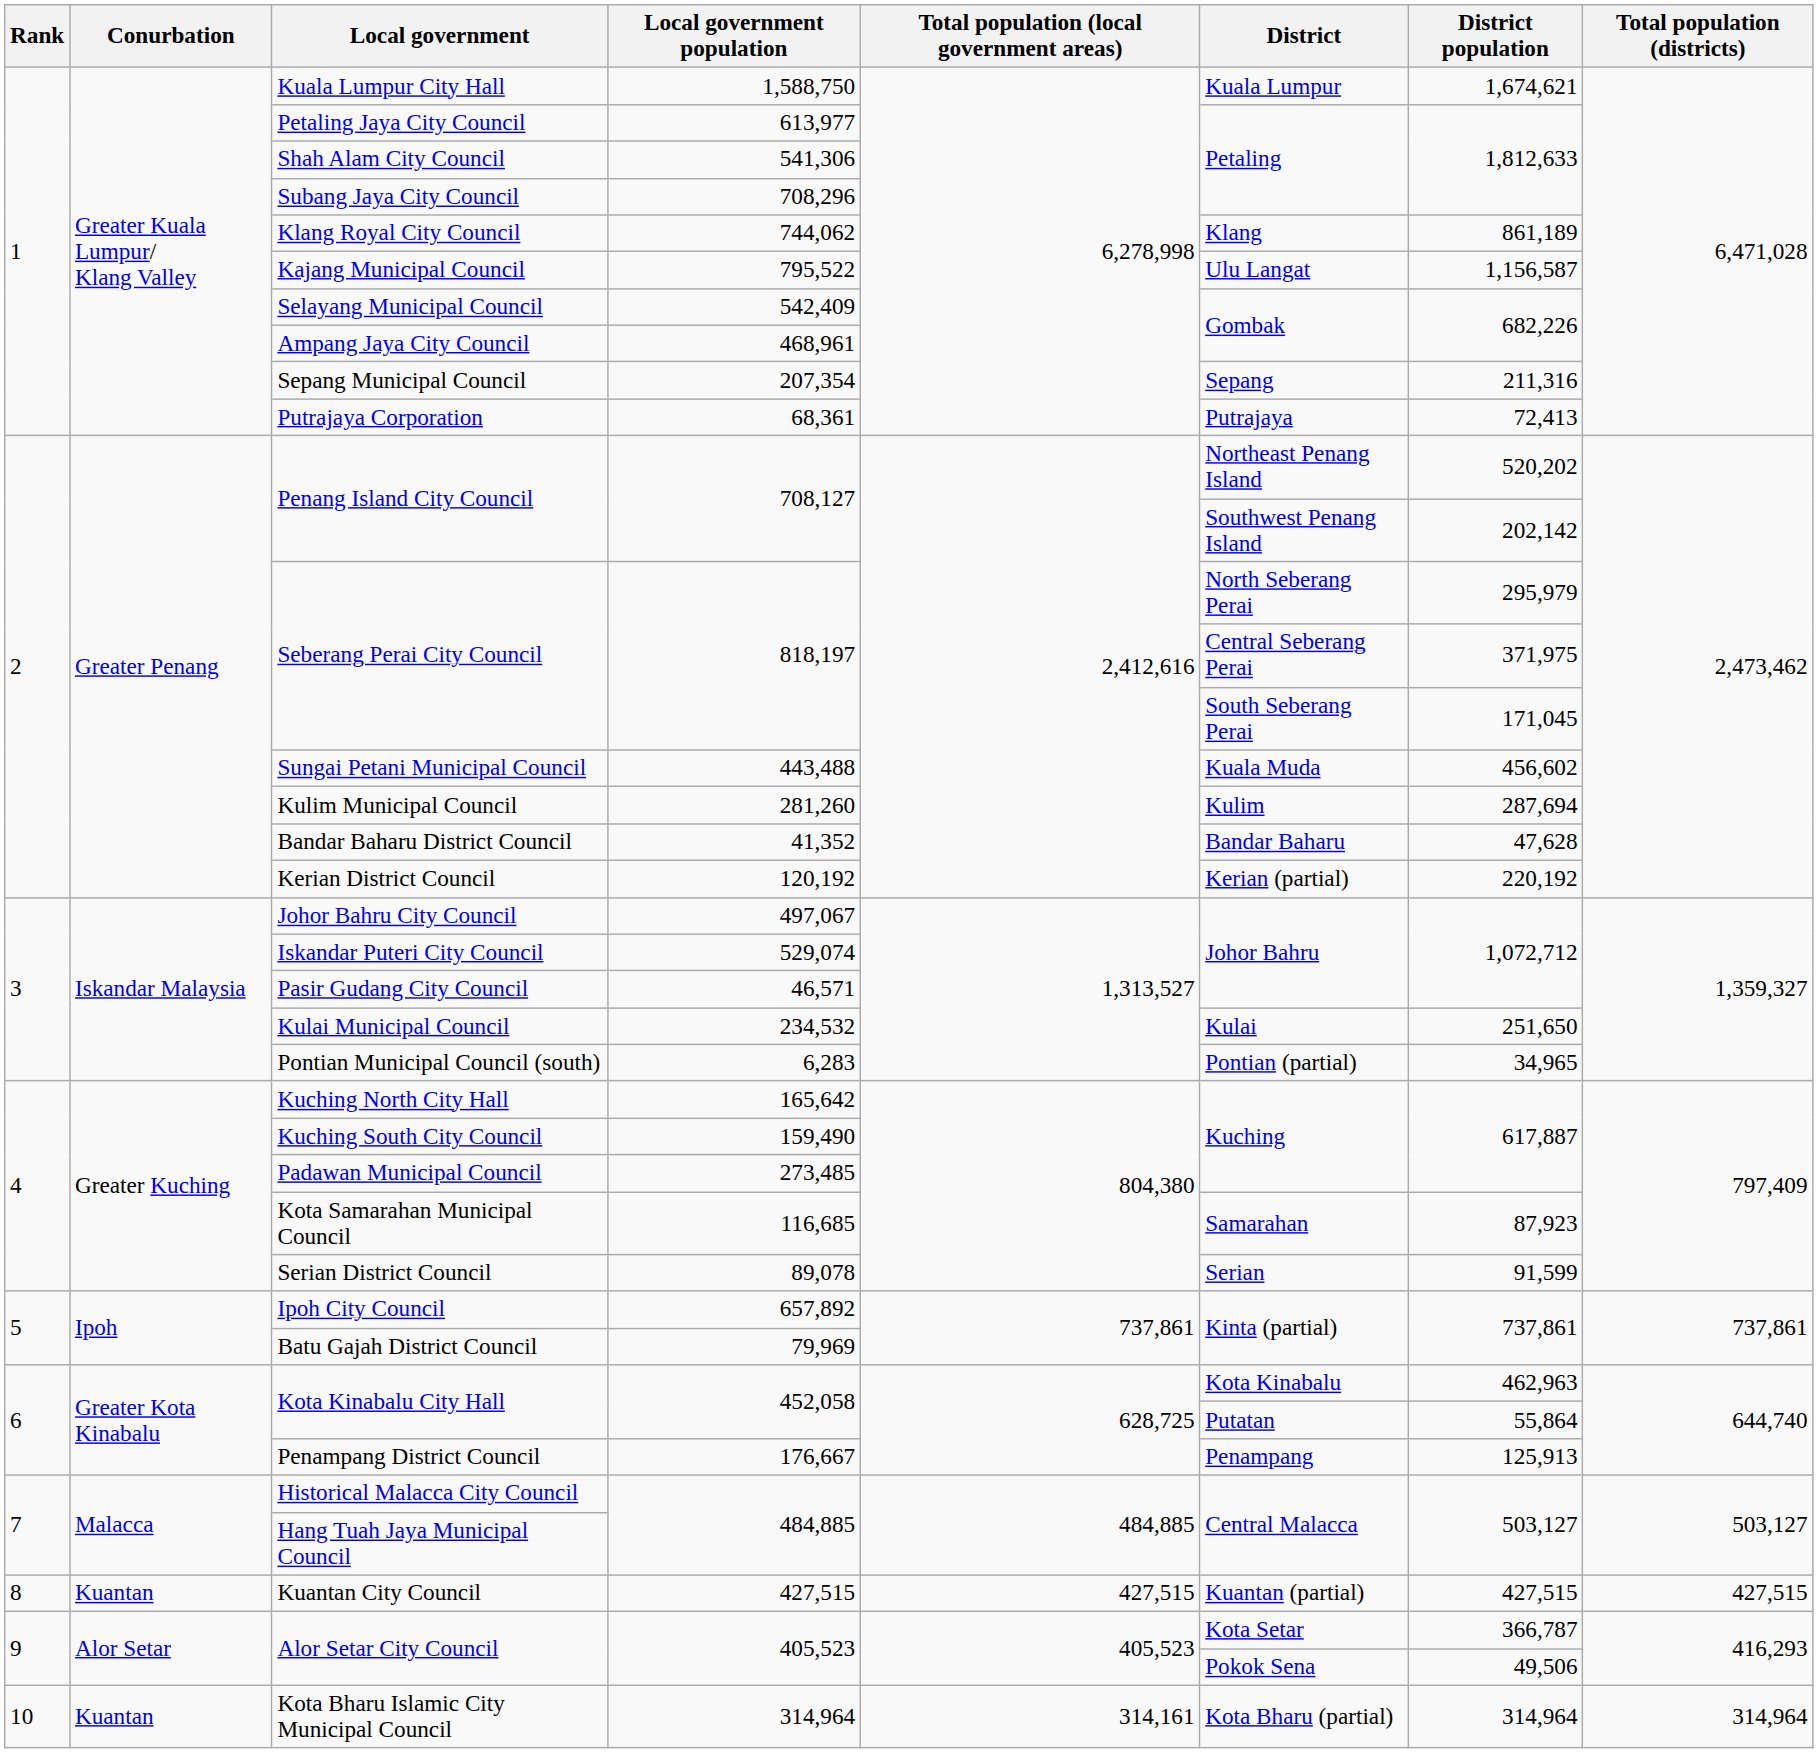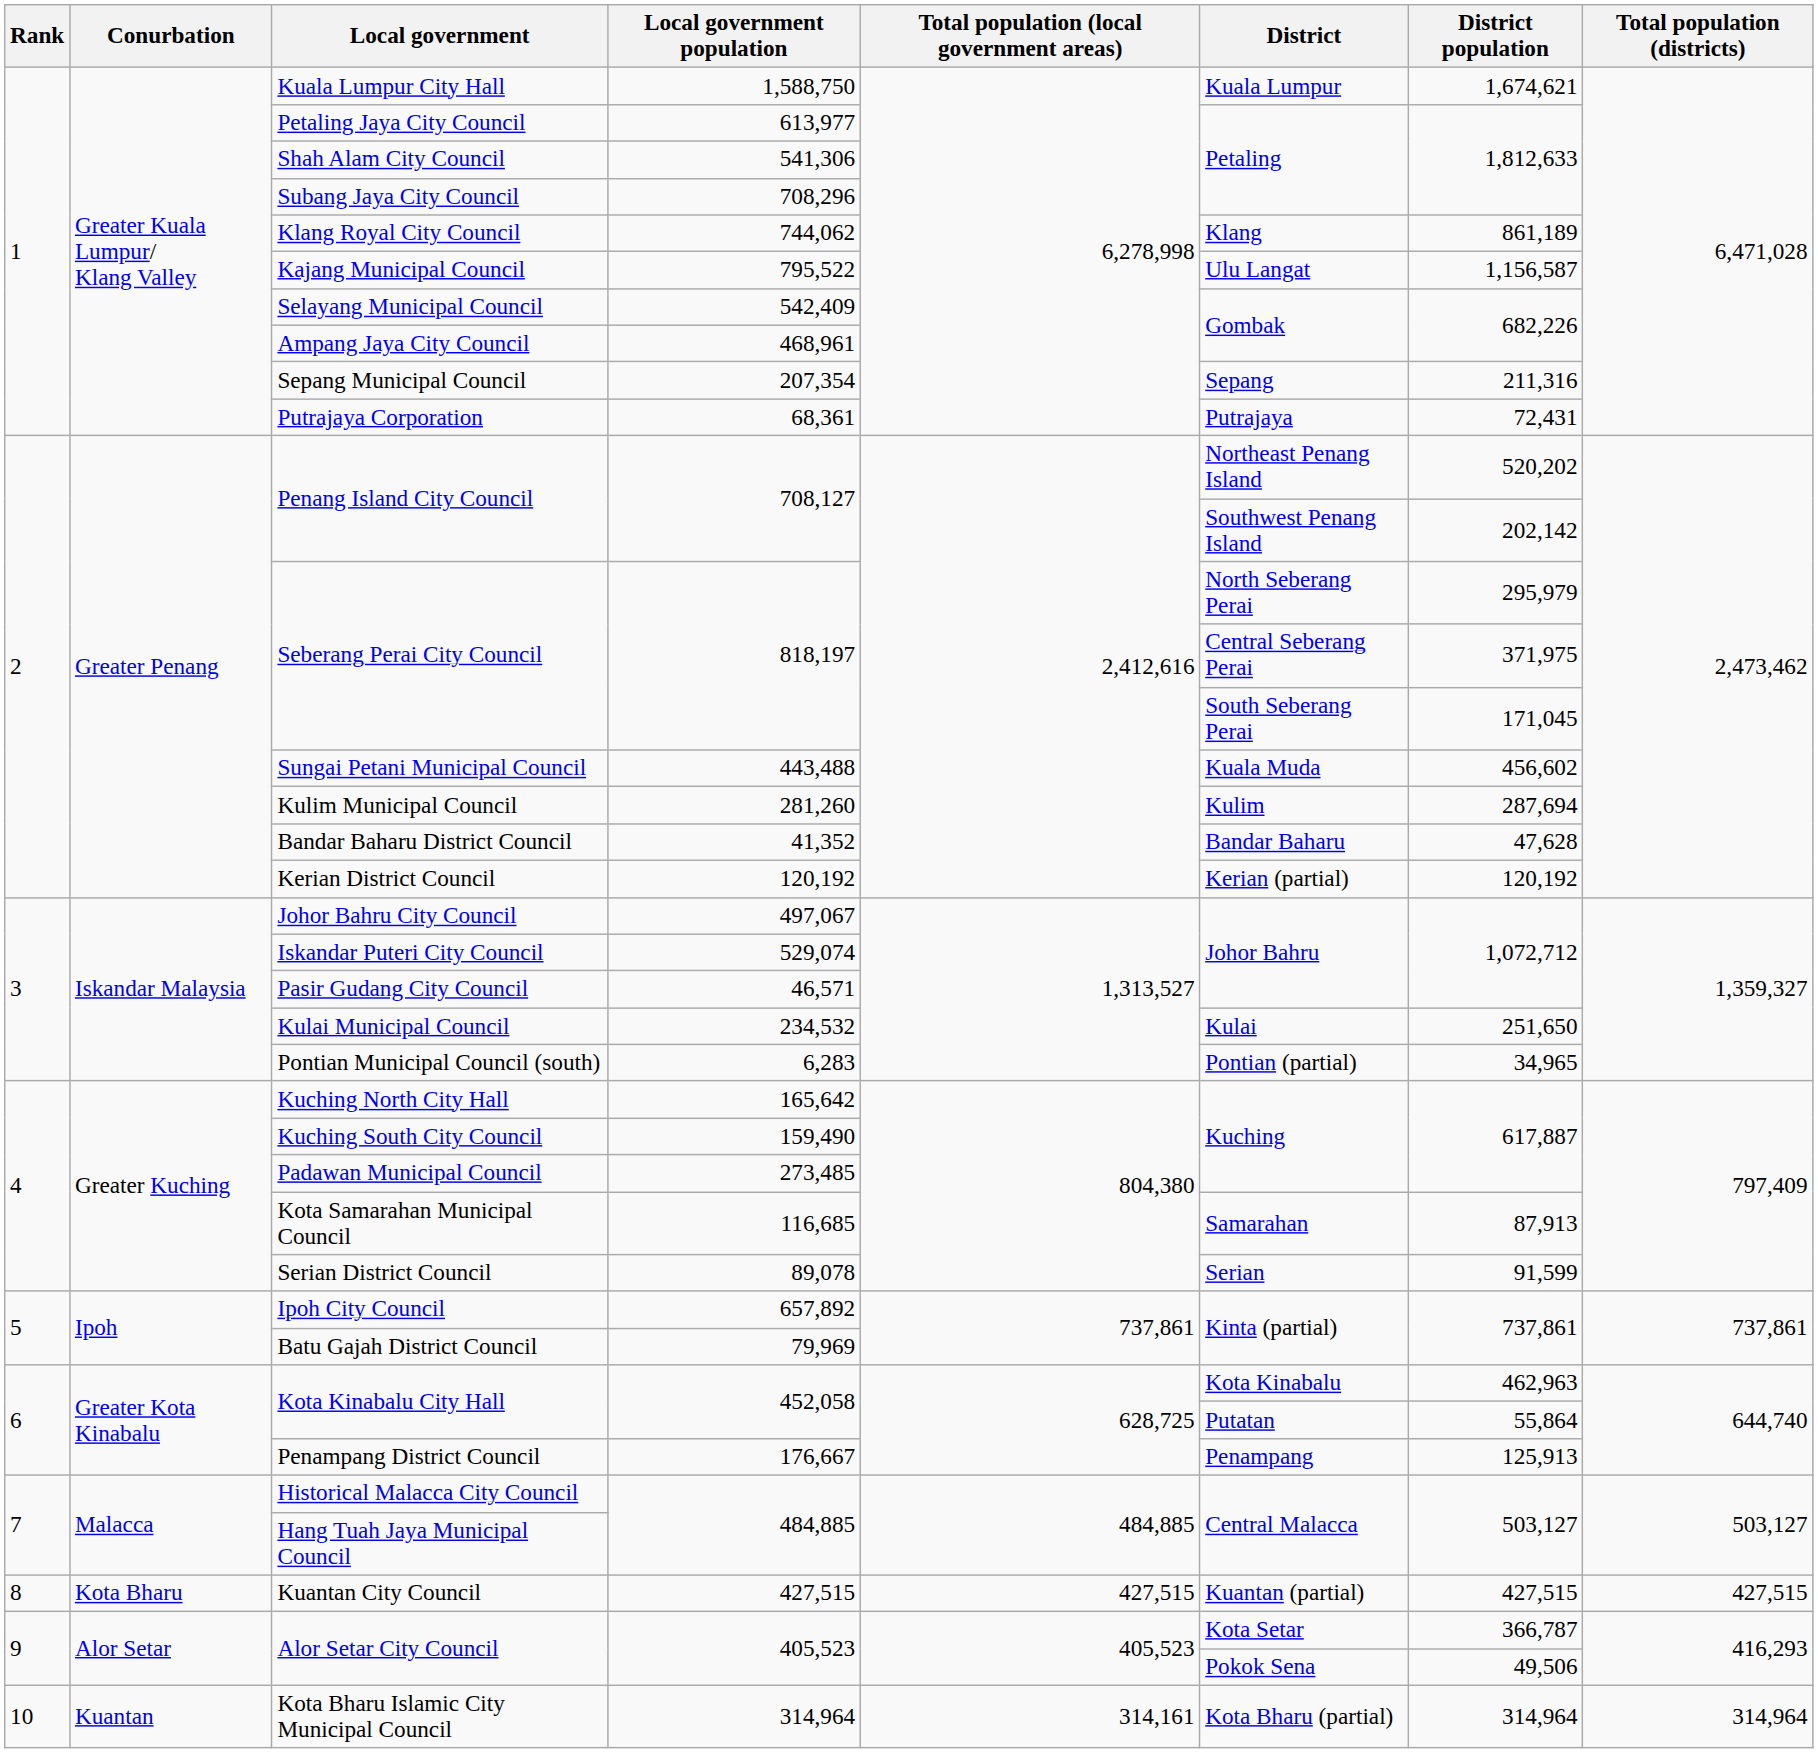 <table class="wikitable sortable" border="1">
 <tr>
 <th scope="col">Rank</th>
 <th scope="col">Conurbation</th>
 <th scope="col">Local government</th>
 <th>Local government population</th>
 <th scope="col">Total population (local government areas)</th>
 <th scope="col">District</th>
 <th>District population</th>
 <th scope="col">Total population (districts)</th>
 </tr>
 <tr>
 <td rowspan="10">1</td>
 <td rowspan="10"><a href='#'>Greater Kuala Lumpur</a>/<br><a href='#'>Klang Valley</a></td>
 <td><a href='#'>Kuala Lumpur City Hall</a></td>
 <td align="right">1,588,750</td>
 <td rowspan="10" align="right">6,278,998</td>
 <td><a href='#'>Kuala Lumpur</a></td>
 <td align="right">1,674,621</td>
 <td rowspan="10" align="right">6,471,028</td>
 </tr>
 <tr>
 <td><a href='#'>Petaling Jaya City Council</a></td>
 <td align="right">613,977</td>
 <td rowspan="3"><a href='#'>Petaling</a></td>
 <td rowspan="3" align="right">1,812,633</td>
 </tr>
 <tr>
 <td><a href='#'>Shah Alam City Council</a></td>
 <td align="right">541,306</td>
 </tr>
 <tr>
 <td><a href='#'>Subang Jaya City Council</a></td>
 <td align="right">708,296</td>
 </tr>
 <tr>
 <td><a href='#'>Klang Royal City Council</a></td>
 <td align="right">744,062</td>
 <td><a href='#'>Klang</a></td>
 <td align="right">861,189</td>
 </tr>
 <tr>
 <td><a href='#'>Kajang Municipal Council</a></td>
 <td align="right">795,522</td>
 <td><a href='#'>Ulu Langat</a></td>
 <td align="right">1,156,587</td>
 </tr>
 <tr>
 <td><a href='#'>Selayang Municipal Council</a></td>
 <td align="right">542,409</td>
 <td rowspan="2"><a href='#'>Gombak</a></td>
 <td rowspan="2" align="right">682,226</td>
 </tr>
 <tr>
 <td><a href='#'>Ampang Jaya City Council</a></td>
 <td align="right">468,961</td>
 </tr>
 <tr>
 <td>Sepang Municipal Council</td>
 <td align="right">207,354</td>
 <td><a href='#'>Sepang</a></td>
 <td align="right">211,316</td>
 </tr>
 <tr>
 <td><a href='#'>Putrajaya Corporation</a></td>
 <td align="right">68,361</td>
 <td><a href='#'>Putrajaya</a></td>
-<td align="right">72,413</td>
+<td align="right">72,431</td>
 </tr>
 <tr>
 <td rowspan="9">2</td>
 <td rowspan="9"><a href='#'>Greater Penang</a></td>
 <td rowspan="2"><a href='#'>Penang Island City Council</a></td>
 <td rowspan="2" align="right">708,127</td>
 <td rowspan="9" align="right">2,412,616</td>
 <td><a href='#'>Northeast Penang Island</a></td>
 <td align="right">520,202</td>
 <td rowspan="9" align="right">2,473,462</td>
 </tr>
 <tr>
 <td><a href='#'>Southwest Penang Island</a></td>
 <td align="right">202,142</td>
 </tr>
 <tr>
 <td rowspan="3"><a href='#'>Seberang Perai City Council</a></td>
 <td rowspan="3" align="right">818,197</td>
 <td><a href='#'>North Seberang Perai</a></td>
 <td align="right">295,979</td>
 </tr>
 <tr>
 <td><a href='#'>Central Seberang Perai</a></td>
 <td align="right">371,975</td>
 </tr>
 <tr>
 <td><a href='#'>South Seberang Perai</a></td>
 <td align="right">171,045</td>
 </tr>
 <tr>
 <td><a href='#'>Sungai Petani Municipal Council</a></td>
 <td align="right">443,488</td>
 <td><a href='#'>Kuala Muda</a></td>
 <td align="right">456,602</td>
 </tr>
 <tr>
 <td>Kulim Municipal Council</td>
 <td align="right">281,260</td>
 <td><a href='#'>Kulim</a></td>
 <td align="right">287,694</td>
 </tr>
 <tr>
 <td>Bandar Baharu District Council</td>
 <td align="right">41,352</td>
 <td><a href='#'>Bandar Baharu</a></td>
 <td align="right">47,628</td>
 </tr>
 <tr>
 <td>Kerian District Council</td>
 <td align="right">120,192</td>
 <td><a href='#'>Kerian</a> (partial)</td>
-<td align="right">220,192</td>
+<td align="right">120,192</td>
 </tr>
 <tr>
 <td rowspan="5">3</td>
 <td rowspan="5"><a href='#'>Iskandar Malaysia</a></td>
 <td><a href='#'>Johor Bahru City Council</a></td>
 <td align="right">497,067</td>
 <td rowspan="5" align="right">1,313,527</td>
 <td rowspan="3"><a href='#'>Johor Bahru</a></td>
 <td rowspan="3"  align="right">1,072,712</td>
 <td rowspan="5" align="right">1,359,327</td>
 </tr>
 <tr>
 <td><a href='#'>Iskandar Puteri City Council</a></td>
 <td align="right">529,074</td>
 </tr>
 <tr>
 <td><a href='#'>Pasir Gudang City Council</a></td>
 <td align="right">46,571</td>
 </tr>
 <tr>
 <td><a href='#'>Kulai Municipal Council</a></td>
 <td align="right">234,532</td>
 <td><a href='#'>Kulai</a></td>
 <td align="right">251,650</td>
 </tr>
 <tr>
 <td>Pontian Municipal Council (south)</td>
 <td align="right">6,283</td>
 <td><a href='#'>Pontian</a> (partial)</td>
 <td align="right">34,965</td>
 </tr>
 <tr>
 <td rowspan="5">4</td>
 <td rowspan="5">Greater <a href='#'>Kuching</a></td>
 <td><a href='#'>Kuching North City Hall</a></td>
 <td align="right">165,642</td>
 <td rowspan="5" align="right">804,380</td>
 <td rowspan="3"><a href='#'>Kuching</a></td>
 <td rowspan="3"  align="right">617,887</td>
 <td rowspan="5" align="right">797,409</td>
 </tr>
 <tr>
 <td><a href='#'>Kuching South City Council</a></td>
 <td align="right">159,490</td>
 </tr>
 <tr>
 <td><a href='#'>Padawan Municipal Council</a></td>
 <td align="right">273,485</td>
 </tr>
 <tr>
 <td>Kota Samarahan Municipal Council</td>
 <td align="right">116,685</td>
 <td><a href='#'>Samarahan</a></td>
-<td align="right">87,923</td>
+<td align="right">87,913</td>
 </tr>
 <tr>
 <td>Serian District Council</td>
 <td align="right">89,078</td>
 <td><a href='#'>Serian</a></td>
 <td align="right">91,599</td>
 </tr>
 <tr>
 <td rowspan="2">5</td>
 <td rowspan="2"><a href='#'>Ipoh</a></td>
 <td><a href='#'>Ipoh City Council</a></td>
 <td align="right">657,892</td>
 <td rowspan="2" align="right">737,861</td>
 <td rowspan="2"><a href='#'>Kinta</a> (partial)</td>
 <td rowspan="2"  align="right">737,861</td>
 <td rowspan="2" align="right">737,861</td>
 </tr>
 <tr>
 <td>Batu Gajah District Council</td>
 <td align="right">79,969</td>
 </tr>
 <tr>
 <td rowspan="3">6</td>
 <td rowspan="3"><a href='#'>Greater Kota Kinabalu</a></td>
 <td rowspan="2"><a href='#'>Kota Kinabalu City Hall</a></td>
 <td rowspan="2"  align="right">452,058</td>
 <td rowspan="3" align="right">628,725</td>
 <td><a href='#'>Kota Kinabalu</a></td>
 <td align="right">462,963</td>
 <td rowspan="3" align="right">644,740</td>
 </tr>
 <tr>
 <td><a href='#'>Putatan</a></td>
 <td align="right">55,864</td>
 </tr>
 <tr>
 <td>Penampang District Council</td>
 <td align="right">176,667</td>
 <td><a href='#'>Penampang</a></td>
 <td align="right">125,913</td>
 </tr>
 <tr>
 <td rowspan="2">7</td>
 <td rowspan="2"><a href='#'>Malacca</a></td>
 <td><a href='#'>Historical Malacca City Council</a></td>
 <td rowspan="2"  align="right">484,885</td>
 <td rowspan="2" align="right"  align="right">484,885</td>
 <td rowspan="2"><a href='#'>Central Malacca</a></td>
 <td rowspan="2"  align="right">503,127</td>
 <td rowspan="2" align="right"  align="right">503,127</td>
 </tr>
 <tr>
 <td><a href='#'>Hang Tuah Jaya Municipal Council</a></td>
 </tr>
 <tr>
 <td>8</td>
-<td><a href='#'>Kuantan</a></td>
+<td><a href='#'>Kota Bharu</a></td>
 <td>Kuantan City Council</td>
 <td align="right">427,515</td>
 <td align="right">427,515</td>
 <td><a href='#'>Kuantan</a> (partial)</td>
 <td align="right">427,515</td>
 <td align="right">427,515</td>
 </tr>
 <tr>
 <td rowspan="2">9</td>
 <td rowspan="2"><a href='#'>Alor Setar</a></td>
 <td rowspan="2"><a href='#'>Alor Setar City Council</a></td>
 <td rowspan="2"  align="right">405,523</td>
 <td rowspan="2" align="right">405,523</td>
 <td><a href='#'>Kota Setar</a></td>
 <td align="right">366,787</td>
 <td rowspan="2" align="right">416,293</td>
 </tr>
 <tr>
 <td><a href='#'>Pokok Sena</a></td>
 <td align="right">49,506</td>
 </tr>
 <tr>
 <td>10</td>
 <td><a href='#'>Kuantan</a></td>
 <td>Kota Bharu Islamic City Municipal Council</td>
 <td align="right">314,964</td>
 <td align="right">314,161</td>
 <td><a href='#'>Kota Bharu</a> (partial)</td>
 <td align="right">314,964</td>
 <td align="right">314,964</td>
 </tr>
 </table>
